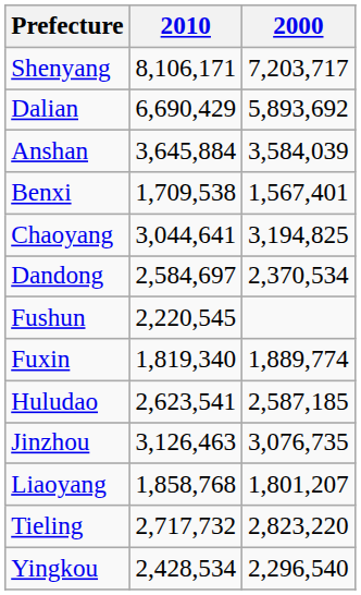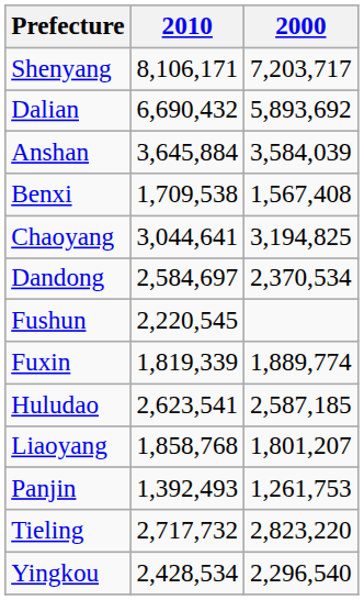 <table class="wikitable sortable" style="font-size:90%;" align="center">
 <tr>
 <th>Prefecture</th>
 <th><a href='#'>2010</a></th>
 <th><a href='#'>2000</a></th>
 </tr>
 <tr --------->
 <td><a href='#'>Shenyang</a></td>
 <td style="text-align: right;">8,106,171</td>
 <td style="text-align: right;">7,203,717</td>
 </tr>
 <tr --------->
 <td><a href='#'>Dalian</a></td>
-<td style="text-align: right;">6,690,429</td>
+<td style="text-align: right;">6,690,432</td>
 <td style="text-align: right;">5,893,692</td>
 </tr>
 <tr --------->
 <td><a href='#'>Anshan</a></td>
 <td style="text-align: right;">3,645,884</td>
 <td style="text-align: right;">3,584,039</td>
 </tr>
 <tr --------->
 <td><a href='#'>Benxi</a></td>
 <td style="text-align: right;">1,709,538</td>
-<td style="text-align: right;">1,567,401</td>
+<td style="text-align: right;">1,567,408</td>
 </tr>
 <tr --------->
 <td><a href='#'>Chaoyang</a></td>
 <td style="text-align: right;">3,044,641</td>
 <td style="text-align: right;">3,194,825</td>
 </tr>
 <tr --------->
 <td><a href='#'>Dandong</a></td>
 <td style="text-align: right;">2,584,697</td>
 <td style="text-align: right;">2,370,534</td>
 </tr>
 <tr --------->
 <td><a href='#'>Fushun</a></td>
 <td style="text-align: right;">2,220,545</td>
 <td style="text-align: right;"></td>
 </tr>
 <tr --------->
 <td><a href='#'>Fuxin</a></td>
-<td style="text-align: right;">1,819,340</td>
+<td style="text-align: right;">1,819,339</td>
 <td style="text-align: right;">1,889,774</td>
 </tr>
 <tr --------->
 <td><a href='#'>Huludao</a></td>
 <td style="text-align: right;">2,623,541</td>
 <td style="text-align: right;">2,587,185</td>
 </tr>
 <tr --------->
-<td><a href='#'>Jinzhou</a></td>
-<td style="text-align: right;">3,126,463</td>
-<td style="text-align: right;">3,076,735</td>
-</tr>
-<tr --------->
 <td><a href='#'>Liaoyang</a></td>
 <td style="text-align: right;">1,858,768</td>
 <td style="text-align: right;">1,801,207</td>
+</tr>
+<tr --------->
+<td><a href='#'>Panjin</a></td>
+<td style="text-align: right;">1,392,493</td>
+<td style="text-align: right;">1,261,753</td>
 </tr>
 <tr --------->
 <td><a href='#'>Tieling</a></td>
 <td style="text-align: right;">2,717,732</td>
 <td style="text-align: right;">2,823,220</td>
 </tr>
 <tr --------->
 <td><a href='#'>Yingkou</a></td>
 <td style="text-align: right;">2,428,534</td>
 <td style="text-align: right;">2,296,540</td>
 </tr>
 </table>
